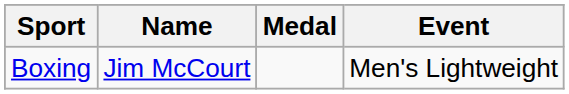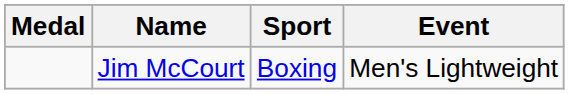 <table class="wikitable sortable" style="font-size:90%">
 <tr>
+<th>Medal</th>
+<th>Name</th>
 <th>Sport</th>
-<th>Name</th>
-<th>Medal</th>
 <th>Event</th>
 </tr>
 <tr>
+<td></td>
+<td><a href='#'>Jim McCourt</a></td>
 <td><a href='#'>Boxing</a></td>
-<td><a href='#'>Jim McCourt</a></td>
-<td></td>
 <td>Men's Lightweight</td>
 </tr>
 </table>
